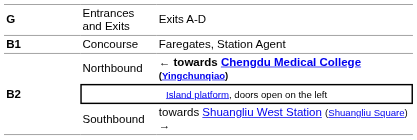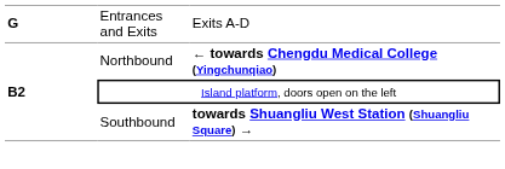 <table cellspacing=0 cellpadding=3>
 <tr>
 <td style="border-top:solid 1px gray;border-bottom:solid 1px gray;" width=100><strong>G</strong></td>
 <td style="border-top:solid 1px gray;border-bottom:solid 1px gray;" width=100>Entrances and Exits</td>
 <td style="border-top:solid 1px gray;border-bottom:solid 1px gray;" width=350>Exits A-D</td>
-</tr>
-<tr>
-<td style="border-bottom:solid 1px gray;"><strong>B1</strong></td>
-<td style="border-bottom:solid 1px gray;">Concourse</td>
-<td style="border-bottom:solid 1px gray;">Faregates, Station Agent</td>
 </tr>
 <tr>
 <td style="border-bottom:solid 1px gray;" rowspan=3><strong>B2</strong></td>
 <td>Northbound</td>
 <td><strong>←  towards <a href='#'>Chengdu Medical College</a> <small>(<a href='#'>Yingchunqiao</a>)</small></strong></td>
 </tr>
 <tr>
 <td style="border-right:solid 2px black;border-left:solid 2px black;border-top:solid 2px black;border-bottom:solid 2px black;text-align:center;" colspan=2><small><a href='#'>Island platform</a>, doors open on the left</small></td>
 </tr>
 <tr>
 <td style="border-bottom:solid 1px gray;">Southbound</td>
-<td style="border-bottom:solid 1px gray;">  towards <a href='#'>Shuangliu West Station</a> <small>(<a href='#'>Shuangliu Square</a>)</small> →</td>
+<td style="border-bottom:solid 1px gray;"><strong>  towards <a href='#'>Shuangliu West Station</a> <small>(<a href='#'>Shuangliu Square</a>)</small> →</strong></td>
 </tr>
 </table>
